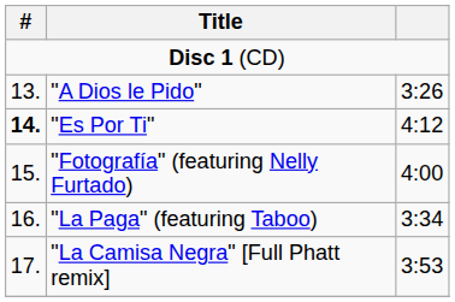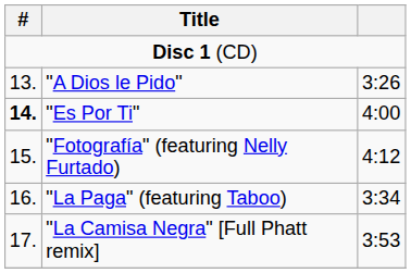 <table class="wikitable">
 <tr>
 <th>#</th>
 <th width="250">Title</th>
 <th></th>
 </tr>
 <tr>
 <td colspan="3" align="center"><strong>Disc 1</strong> (CD)</td>
 </tr>
 <tr>
 <td>13.</td>
 <td>"<a href='#'>A Dios le Pido</a>"</td>
 <td>3:26</td>
 </tr>
 <tr>
 <td><strong>14.</strong></td>
 <td>"<a href='#'>Es Por Ti</a>"</td>
-<td>4:12</td>
+<td>4:00</td>
 </tr>
 <tr>
 <td>15.</td>
 <td>"<a href='#'>Fotografía</a>" (featuring <a href='#'>Nelly Furtado</a>)</td>
-<td>4:00</td>
+<td>4:12</td>
 </tr>
 <tr>
 <td>16.</td>
 <td>"<a href='#'>La Paga</a>" (featuring <a href='#'>Taboo</a>)</td>
 <td>3:34</td>
 </tr>
 <tr>
 <td>17.</td>
 <td>"<a href='#'>La Camisa Negra</a>" [Full Phatt remix]</td>
 <td>3:53</td>
 </tr>
 <tr>
 </tr>
 </table>
